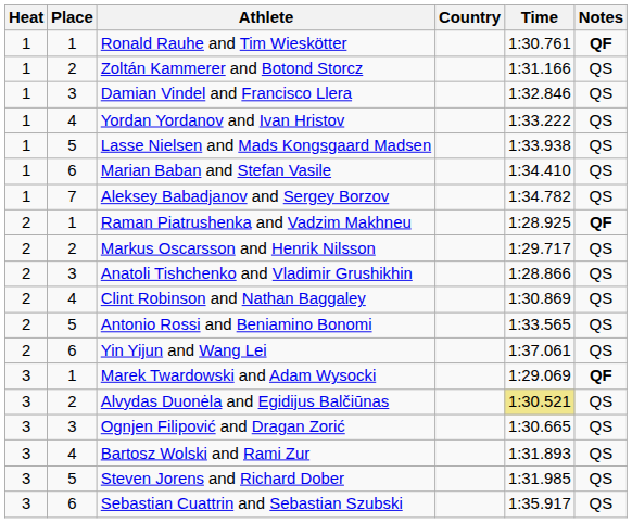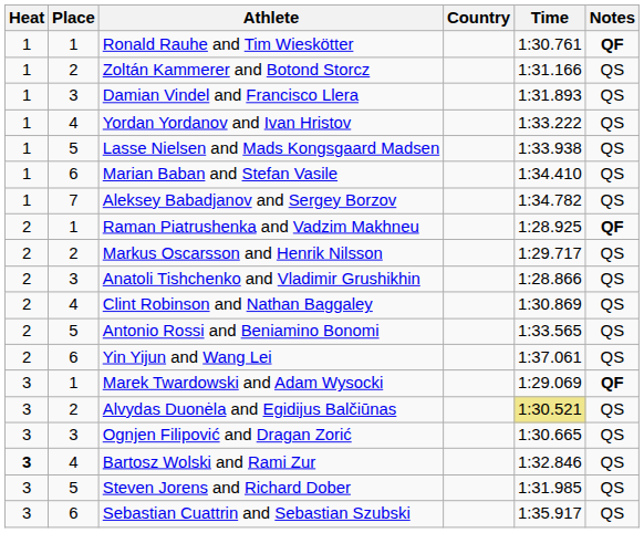 <table class="wikitable sortable" style="text-align:center">
 <tr>
 <th>Heat</th>
 <th>Place</th>
 <th>Athlete</th>
 <th>Country</th>
 <th>Time</th>
 <th>Notes</th>
 </tr>
 <tr>
 <td>1</td>
 <td>1</td>
 <td align=left><a href='#'>Ronald Rauhe</a> and <a href='#'>Tim Wieskötter</a></td>
 <td></td>
 <td>1:30.761</td>
 <td><strong>QF</strong></td>
 </tr>
 <tr>
 <td>1</td>
 <td>2</td>
 <td align=left><a href='#'>Zoltán Kammerer</a> and <a href='#'>Botond Storcz</a></td>
 <td></td>
 <td>1:31.166</td>
 <td>QS</td>
 </tr>
 <tr>
 <td>1</td>
 <td>3</td>
 <td align=left><a href='#'>Damian Vindel</a> and <a href='#'>Francisco Llera</a></td>
 <td></td>
-<td>1:32.846</td>
+<td>1:31.893</td>
 <td>QS</td>
 </tr>
 <tr>
 <td>1</td>
 <td>4</td>
 <td align=left><a href='#'>Yordan Yordanov</a> and <a href='#'>Ivan Hristov</a></td>
 <td></td>
 <td>1:33.222</td>
 <td>QS</td>
 </tr>
 <tr>
 <td>1</td>
 <td>5</td>
 <td align=left><a href='#'>Lasse Nielsen</a> and <a href='#'>Mads Kongsgaard Madsen</a></td>
 <td></td>
 <td>1:33.938</td>
 <td>QS</td>
 </tr>
 <tr>
 <td>1</td>
 <td>6</td>
 <td align=left><a href='#'>Marian Baban</a> and <a href='#'>Stefan Vasile</a></td>
 <td></td>
 <td>1:34.410</td>
 <td>QS</td>
 </tr>
 <tr>
 <td>1</td>
 <td>7</td>
 <td align=left><a href='#'>Aleksey Babadjanov</a> and <a href='#'>Sergey Borzov</a></td>
 <td></td>
 <td>1:34.782</td>
 <td>QS</td>
 </tr>
 <tr>
 <td>2</td>
 <td>1</td>
 <td align=left><a href='#'>Raman Piatrushenka</a> and <a href='#'>Vadzim Makhneu</a></td>
 <td></td>
 <td>1:28.925</td>
 <td><strong>QF</strong></td>
 </tr>
 <tr>
 <td>2</td>
 <td>2</td>
 <td align=left><a href='#'>Markus Oscarsson</a> and <a href='#'>Henrik Nilsson</a></td>
 <td></td>
 <td>1:29.717</td>
 <td>QS</td>
 </tr>
 <tr>
 <td>2</td>
 <td>3</td>
 <td align=left><a href='#'>Anatoli Tishchenko</a> and <a href='#'>Vladimir Grushikhin</a></td>
 <td></td>
 <td width=60>1:28.866</td>
 <td>QS</td>
 </tr>
 <tr>
 <td>2</td>
 <td>4</td>
 <td align=left><a href='#'>Clint Robinson</a> and <a href='#'>Nathan Baggaley</a></td>
 <td></td>
 <td>1:30.869</td>
 <td>QS</td>
 </tr>
 <tr>
 <td>2</td>
 <td>5</td>
 <td align=left><a href='#'>Antonio Rossi</a> and <a href='#'>Beniamino Bonomi</a></td>
 <td></td>
 <td>1:33.565</td>
 <td>QS</td>
 </tr>
 <tr>
 <td>2</td>
 <td>6</td>
 <td align=left><a href='#'>Yin Yijun</a> and <a href='#'>Wang Lei</a></td>
 <td></td>
 <td>1:37.061</td>
 <td>QS</td>
 </tr>
 <tr>
 <td>3</td>
 <td>1</td>
 <td align=left><a href='#'>Marek Twardowski</a> and <a href='#'>Adam Wysocki</a></td>
 <td></td>
 <td>1:29.069</td>
 <td><strong>QF</strong></td>
 </tr>
 <tr>
 <td>3</td>
 <td>2</td>
 <td align=left><a href='#'>Alvydas Duonėla</a> and <a href='#'>Egidijus Balčiūnas</a></td>
 <td></td>
 <td style="background: khaki;">1:30.521</td>
 <td>QS</td>
 </tr>
 <tr>
 <td>3</td>
 <td>3</td>
 <td align=left><a href='#'>Ognjen Filipović</a> and <a href='#'>Dragan Zorić</a></td>
 <td></td>
 <td>1:30.665</td>
 <td>QS</td>
 </tr>
 <tr>
-<td>3</td>
+<td><strong>3</strong></td>
 <td>4</td>
 <td align=left><a href='#'>Bartosz Wolski</a> and <a href='#'>Rami Zur</a></td>
 <td></td>
-<td>1:31.893</td>
+<td>1:32.846</td>
 <td>QS</td>
 </tr>
 <tr>
 <td>3</td>
 <td>5</td>
 <td align=left><a href='#'>Steven Jorens</a> and <a href='#'>Richard Dober</a></td>
 <td></td>
 <td>1:31.985</td>
 <td>QS</td>
 </tr>
 <tr>
 <td>3</td>
 <td>6</td>
 <td align=left><a href='#'>Sebastian Cuattrin</a> and <a href='#'>Sebastian Szubski</a></td>
 <td></td>
 <td>1:35.917</td>
 <td>QS</td>
 </tr>
 </table>
